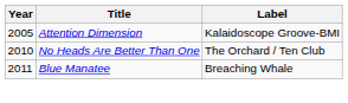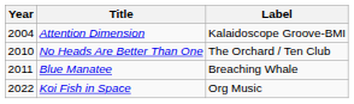 <table class="wikitable">
 <tr>
 <th><strong>Year</strong></th>
 <th><strong>Title</strong></th>
 <th><strong>Label</strong></th>
 </tr>
 <tr>
-<td>2005</td>
+<td>2004</td>
 <td><em><a href='#'>Attention Dimension</a></em></td>
 <td>Kalaidoscope Groove-BMI</td>
 </tr>
 <tr>
 <td>2010</td>
 <td><em><a href='#'>No Heads Are Better Than One</a></em></td>
 <td>The Orchard / Ten Club</td>
 </tr>
 <tr>
 <td>2011</td>
 <td><em><a href='#'>Blue Manatee</a></em></td>
 <td>Breaching Whale</td>
 </tr>
+<tr>
+<td>2022</td>
+<td><em><a href='#'>Koi Fish in Space</a></em></td>
+<td>Org Music</td>
+</tr>
 </table>
